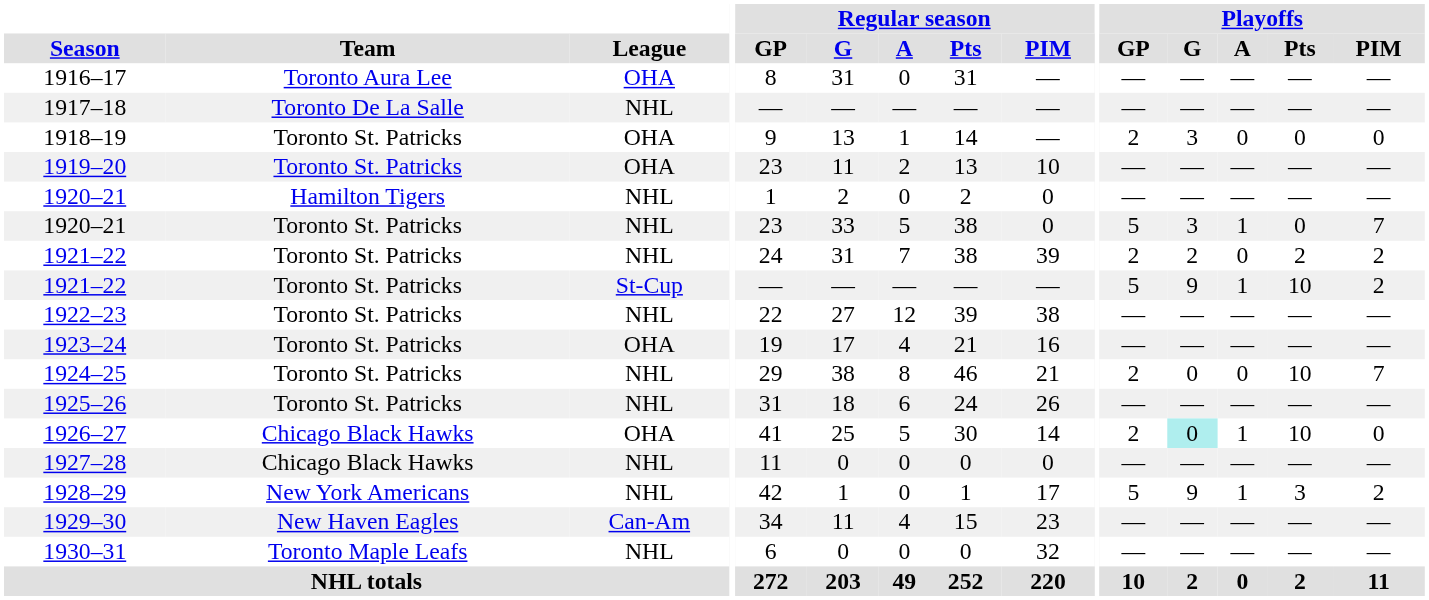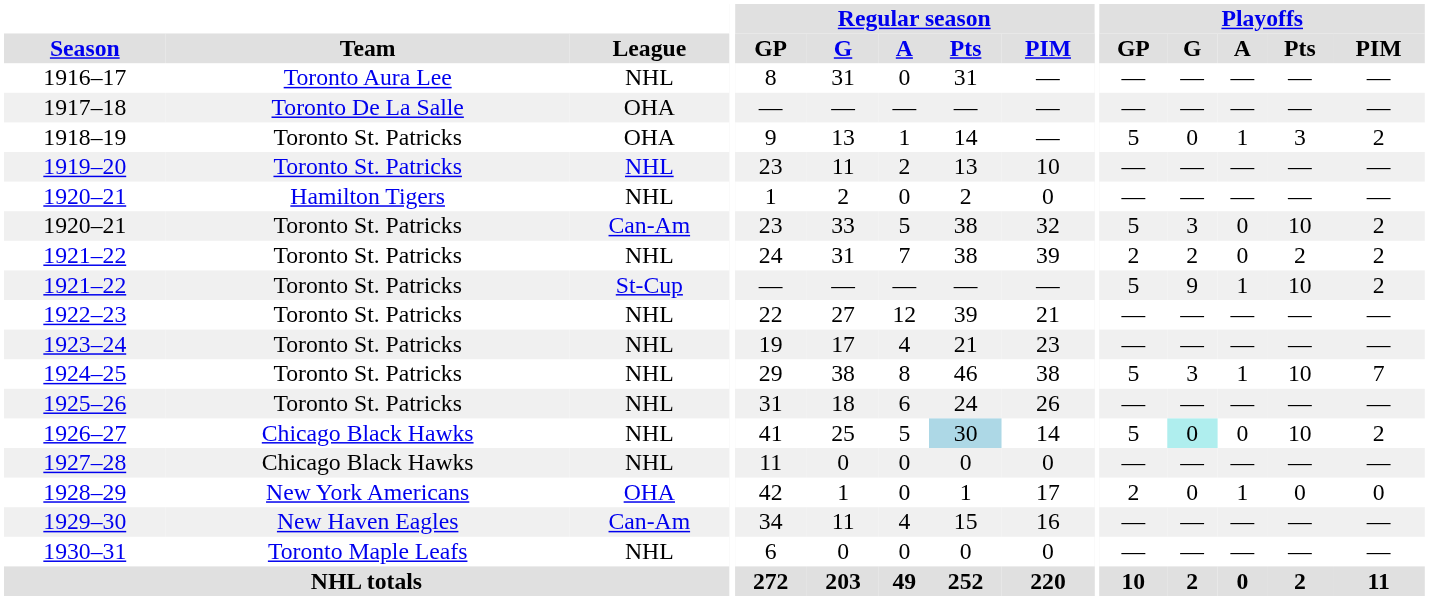 <table border="0" cellpadding="1" cellspacing="0" style="text-align:center; width:60em;">
 <tr bgcolor="#e0e0e0">
 <th colspan="3" bgcolor="#ffffff"></th>
 <th rowspan="100" bgcolor="#ffffff"></th>
 <th colspan="5"><a href='#'>Regular season</a></th>
 <th rowspan="100" bgcolor="#ffffff"></th>
 <th colspan="5"><a href='#'>Playoffs</a></th>
 </tr>
 <tr bgcolor="#e0e0e0">
 <th><a href='#'>Season</a></th>
 <th>Team</th>
 <th>League</th>
 <th>GP</th>
 <th><a href='#'>G</a></th>
 <th><a href='#'>A</a></th>
 <th><a href='#'>Pts</a></th>
 <th><a href='#'>PIM</a></th>
 <th>GP</th>
 <th>G</th>
 <th>A</th>
 <th>Pts</th>
 <th>PIM</th>
 </tr>
 <tr>
 <td>1916–17</td>
 <td><a href='#'>Toronto Aura Lee</a></td>
-<td><a href='#'>OHA</a></td>
+<td>NHL</td>
 <td>8</td>
 <td>31</td>
 <td>0</td>
 <td>31</td>
 <td>—</td>
 <td>—</td>
 <td>—</td>
 <td>—</td>
 <td>—</td>
 <td>—</td>
 </tr>
 <tr bgcolor="#f0f0f0">
 <td>1917–18</td>
 <td><a href='#'>Toronto De La Salle</a></td>
-<td>NHL</td>
+<td>OHA</td>
 <td>—</td>
 <td>—</td>
 <td>—</td>
 <td>—</td>
 <td>—</td>
 <td>—</td>
 <td>—</td>
 <td>—</td>
 <td>—</td>
 <td>—</td>
 </tr>
 <tr>
 <td>1918–19</td>
 <td>Toronto St. Patricks</td>
 <td>OHA</td>
 <td>9</td>
 <td>13</td>
 <td>1</td>
 <td>14</td>
 <td>—</td>
+<td>5</td>
+<td>0</td>
+<td>1</td>
+<td>3</td>
 <td>2</td>
-<td>3</td>
-<td>0</td>
-<td>0</td>
-<td>0</td>
 </tr>
 <tr bgcolor="#f0f0f0">
 <td><a href='#'>1919–20</a></td>
 <td><a href='#'>Toronto St. Patricks</a></td>
-<td>OHA</td>
+<td><a href='#'>NHL</a></td>
 <td>23</td>
 <td>11</td>
 <td>2</td>
 <td>13</td>
 <td>10</td>
 <td>—</td>
 <td>—</td>
 <td>—</td>
 <td>—</td>
 <td>—</td>
 </tr>
 <tr>
 <td><a href='#'>1920–21</a></td>
 <td><a href='#'>Hamilton Tigers</a></td>
 <td>NHL</td>
 <td>1</td>
 <td>2</td>
 <td>0</td>
 <td>2</td>
 <td>0</td>
 <td>—</td>
 <td>—</td>
 <td>—</td>
 <td>—</td>
 <td>—</td>
 </tr>
 <tr bgcolor="#f0f0f0">
 <td>1920–21</td>
 <td>Toronto St. Patricks</td>
-<td>NHL</td>
+<td><a href='#'>Can-Am</a></td>
 <td>23</td>
 <td>33</td>
 <td>5</td>
 <td>38</td>
-<td>0</td>
+<td>32</td>
 <td>5</td>
 <td>3</td>
-<td>1</td>
 <td>0</td>
-<td>7</td>
+<td>10</td>
+<td>2</td>
 </tr>
 <tr>
 <td><a href='#'>1921–22</a></td>
 <td>Toronto St. Patricks</td>
 <td>NHL</td>
 <td>24</td>
 <td>31</td>
 <td>7</td>
 <td>38</td>
 <td>39</td>
 <td>2</td>
 <td>2</td>
 <td>0</td>
 <td>2</td>
 <td>2</td>
 </tr>
 <tr bgcolor="#f0f0f0">
 <td><a href='#'>1921–22</a></td>
 <td>Toronto St. Patricks</td>
 <td><a href='#'>St-Cup</a></td>
 <td>—</td>
 <td>—</td>
 <td>—</td>
 <td>—</td>
 <td>—</td>
 <td>5</td>
 <td>9</td>
 <td>1</td>
 <td>10</td>
 <td>2</td>
 </tr>
 <tr>
 <td><a href='#'>1922–23</a></td>
 <td>Toronto St. Patricks</td>
 <td>NHL</td>
 <td>22</td>
 <td>27</td>
 <td>12</td>
 <td>39</td>
-<td>38</td>
+<td>21</td>
 <td>—</td>
 <td>—</td>
 <td>—</td>
 <td>—</td>
 <td>—</td>
 </tr>
 <tr bgcolor="#f0f0f0">
 <td><a href='#'>1923–24</a></td>
 <td>Toronto St. Patricks</td>
-<td>OHA</td>
+<td>NHL</td>
 <td>19</td>
 <td>17</td>
 <td>4</td>
 <td>21</td>
-<td>16</td>
+<td>23</td>
 <td>—</td>
 <td>—</td>
 <td>—</td>
 <td>—</td>
 <td>—</td>
 </tr>
 <tr>
 <td><a href='#'>1924–25</a></td>
 <td>Toronto St. Patricks</td>
 <td>NHL</td>
 <td>29</td>
 <td>38</td>
 <td>8</td>
 <td>46</td>
-<td>21</td>
-<td>2</td>
-<td>0</td>
-<td>0</td>
+<td>38</td>
+<td>5</td>
+<td>3</td>
+<td>1</td>
 <td>10</td>
 <td>7</td>
 </tr>
 <tr bgcolor="#f0f0f0">
 <td><a href='#'>1925–26</a></td>
 <td>Toronto St. Patricks</td>
 <td>NHL</td>
 <td>31</td>
 <td>18</td>
 <td>6</td>
 <td>24</td>
 <td>26</td>
 <td>—</td>
 <td>—</td>
 <td>—</td>
 <td>—</td>
 <td>—</td>
 </tr>
 <tr>
 <td><a href='#'>1926–27</a></td>
 <td><a href='#'>Chicago Black Hawks</a></td>
-<td>OHA</td>
+<td>NHL</td>
 <td>41</td>
 <td>25</td>
 <td>5</td>
-<td>30</td>
+<td style="background: lightblue;">30</td>
 <td>14</td>
+<td>5</td>
+<td style="background: paleturquoise;">0</td>
+<td>0</td>
+<td>10</td>
 <td>2</td>
-<td style="background: paleturquoise;">0</td>
-<td>1</td>
-<td>10</td>
-<td>0</td>
 </tr>
 <tr bgcolor="#f0f0f0">
 <td><a href='#'>1927–28</a></td>
 <td>Chicago Black Hawks</td>
 <td>NHL</td>
 <td>11</td>
 <td>0</td>
 <td>0</td>
 <td>0</td>
 <td>0</td>
 <td>—</td>
 <td>—</td>
 <td>—</td>
 <td>—</td>
 <td>—</td>
 </tr>
 <tr>
 <td><a href='#'>1928–29</a></td>
 <td><a href='#'>New York Americans</a></td>
-<td>NHL</td>
+<td><a href='#'>OHA</a></td>
 <td>42</td>
 <td>1</td>
 <td>0</td>
 <td>1</td>
 <td>17</td>
-<td>5</td>
-<td>9</td>
+<td>2</td>
+<td>0</td>
 <td>1</td>
-<td>3</td>
-<td>2</td>
+<td>0</td>
+<td>0</td>
 </tr>
 <tr bgcolor="#f0f0f0">
 <td><a href='#'>1929–30</a></td>
 <td><a href='#'>New Haven Eagles</a></td>
 <td><a href='#'>Can-Am</a></td>
 <td>34</td>
 <td>11</td>
 <td>4</td>
 <td>15</td>
-<td>23</td>
+<td>16</td>
 <td>—</td>
 <td>—</td>
 <td>—</td>
 <td>—</td>
 <td>—</td>
 </tr>
 <tr>
 <td><a href='#'>1930–31</a></td>
 <td><a href='#'>Toronto Maple Leafs</a></td>
 <td>NHL</td>
 <td>6</td>
 <td>0</td>
 <td>0</td>
 <td>0</td>
-<td>32</td>
+<td>0</td>
 <td>—</td>
 <td>—</td>
 <td>—</td>
 <td>—</td>
 <td>—</td>
 </tr>
 <tr bgcolor="#e0e0e0">
 <th colspan="3">NHL totals</th>
 <th>272</th>
 <th>203</th>
 <th>49</th>
 <th>252</th>
 <th>220</th>
 <th>10</th>
 <th>2</th>
 <th>0</th>
 <th>2</th>
 <th>11</th>
 </tr>
 </table>
